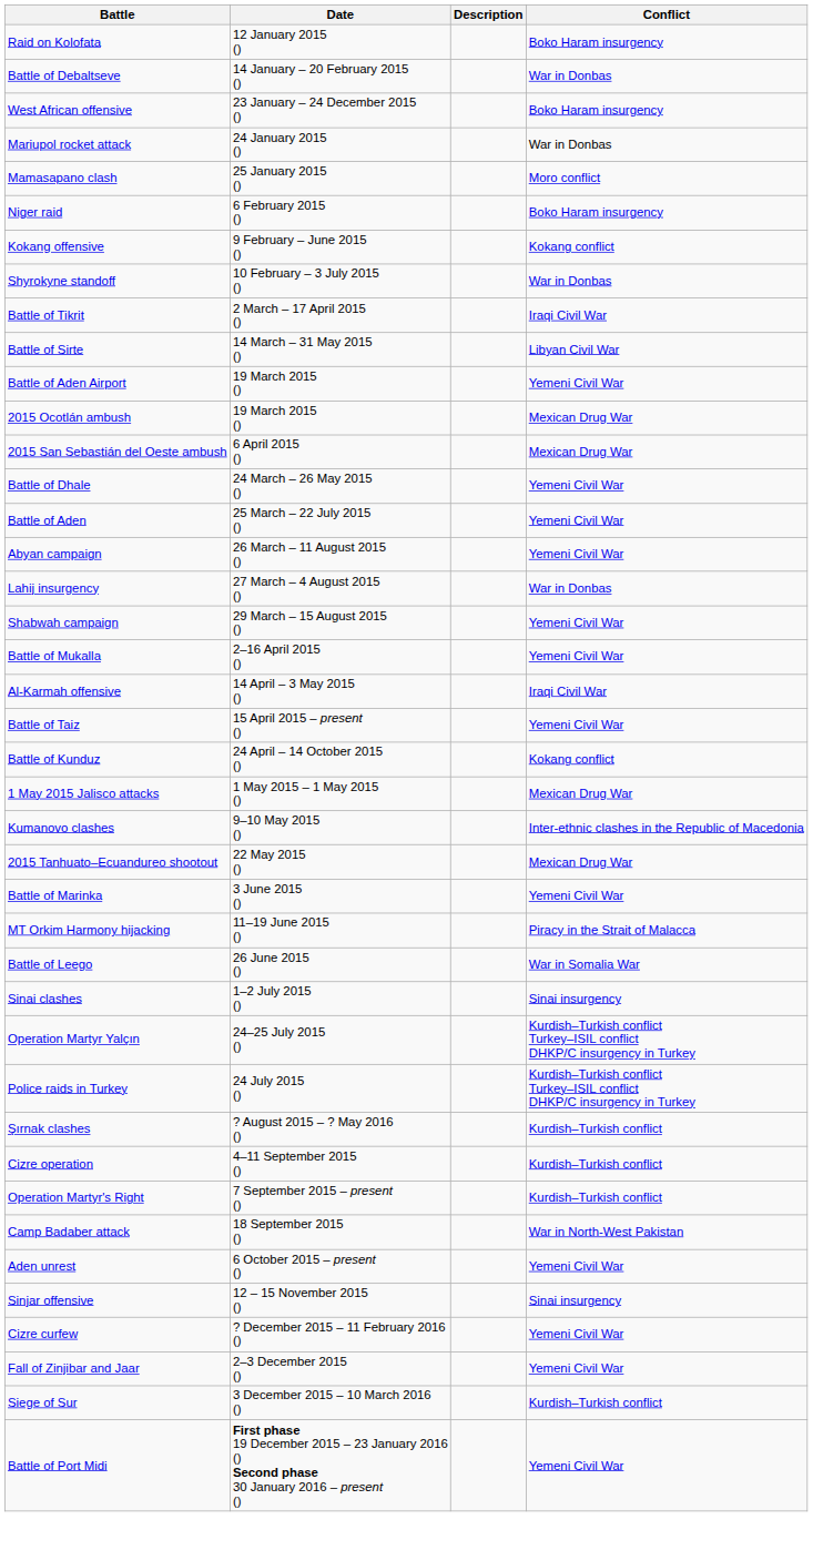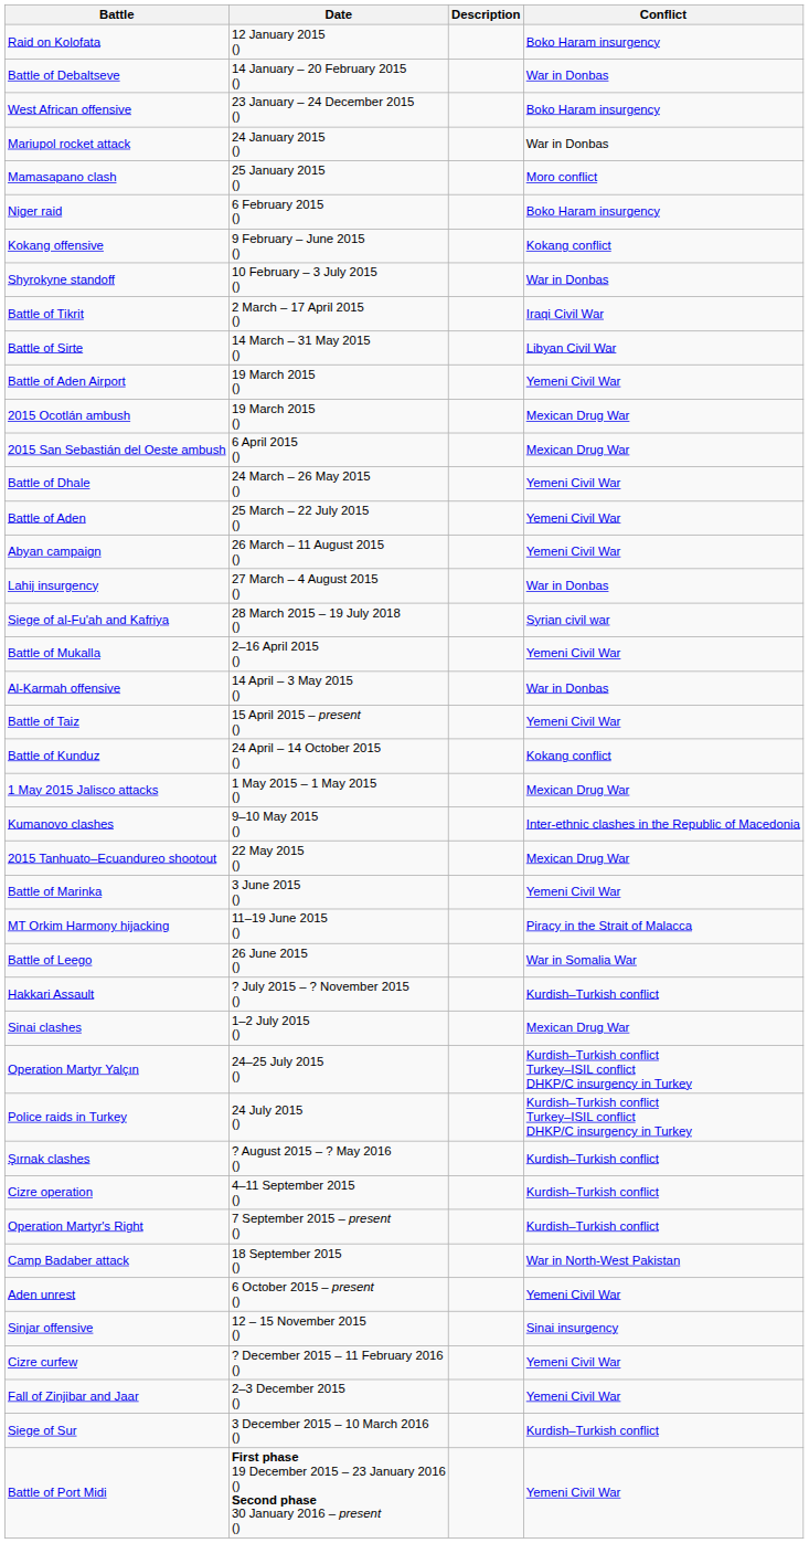 <table class="wikitable">
 <tr>
 <th>Battle</th>
 <th>Date</th>
 <th>Description</th>
 <th>Conflict</th>
 </tr>
 <tr>
 <td><a href='#'>Raid on Kolofata</a></td>
 <td>12 January 2015<br>()</td>
 <td></td>
 <td><a href='#'>Boko Haram insurgency</a></td>
 </tr>
 <tr>
 <td><a href='#'>Battle of Debaltseve</a></td>
 <td>14 January – 20 February 2015<br>()</td>
 <td></td>
 <td><a href='#'>War in Donbas</a></td>
 </tr>
 <tr>
 <td><a href='#'>West African offensive</a></td>
 <td>23 January – 24 December 2015<br>()</td>
 <td></td>
 <td><a href='#'>Boko Haram insurgency</a></td>
 </tr>
 <tr>
 <td><a href='#'>Mariupol rocket attack</a></td>
 <td>24 January 2015<br>()</td>
 <td></td>
 <td>War in Donbas</td>
 </tr>
 <tr>
 <td><a href='#'>Mamasapano clash</a></td>
 <td>25 January 2015<br>()</td>
 <td></td>
 <td><a href='#'>Moro conflict</a></td>
 </tr>
 <tr>
 <td><a href='#'>Niger raid</a></td>
 <td>6 February 2015<br>()</td>
 <td></td>
 <td><a href='#'>Boko Haram insurgency</a></td>
 </tr>
 <tr>
 <td><a href='#'>Kokang offensive</a></td>
 <td>9 February – June 2015<br>()</td>
 <td></td>
 <td><a href='#'>Kokang conflict</a></td>
 </tr>
 <tr>
 <td><a href='#'>Shyrokyne standoff</a></td>
 <td>10 February – 3 July 2015<br>()</td>
 <td></td>
 <td><a href='#'>War in Donbas</a></td>
 </tr>
 <tr>
 <td><a href='#'>Battle of Tikrit</a></td>
 <td>2 March – 17 April 2015<br>()</td>
 <td></td>
 <td><a href='#'>Iraqi Civil War</a></td>
 </tr>
 <tr>
 <td><a href='#'>Battle of Sirte</a></td>
 <td>14 March – 31 May 2015<br>()</td>
 <td></td>
 <td><a href='#'>Libyan Civil War</a></td>
 </tr>
 <tr>
 <td><a href='#'>Battle of Aden Airport</a></td>
 <td>19 March 2015<br>()</td>
 <td></td>
 <td><a href='#'>Yemeni Civil War</a></td>
 </tr>
 <tr>
 <td><a href='#'>2015 Ocotlán ambush</a></td>
 <td>19 March 2015<br>()</td>
 <td></td>
 <td><a href='#'>Mexican Drug War</a></td>
 </tr>
 <tr>
 <td><a href='#'>2015 San Sebastián del Oeste ambush</a></td>
 <td>6 April 2015<br>()</td>
 <td></td>
 <td><a href='#'>Mexican Drug War</a></td>
 </tr>
 <tr>
 <td><a href='#'>Battle of Dhale</a></td>
 <td>24 March – 26 May 2015<br>()</td>
 <td></td>
 <td><a href='#'>Yemeni Civil War</a></td>
 </tr>
 <tr>
 <td><a href='#'>Battle of Aden</a></td>
 <td>25 March – 22 July 2015<br>()</td>
 <td></td>
 <td><a href='#'>Yemeni Civil War</a></td>
 </tr>
 <tr>
 <td><a href='#'>Abyan campaign</a></td>
 <td>26 March – 11 August 2015<br>()</td>
 <td></td>
 <td><a href='#'>Yemeni Civil War</a></td>
 </tr>
 <tr>
 <td><a href='#'>Lahij insurgency</a></td>
 <td>27 March – 4 August 2015<br>()</td>
 <td></td>
 <td><a href='#'>War in Donbas</a></td>
 </tr>
 <tr>
-<td><a href='#'>Shabwah campaign</a></td>
-<td>29 March – 15 August 2015<br>()</td>
+<td><a href='#'>Siege of al-Fu'ah and Kafriya</a></td>
+<td>28 March 2015 – 19 July 2018<br>()</td>
 <td></td>
-<td><a href='#'>Yemeni Civil War</a></td>
+<td><a href='#'>Syrian civil war</a></td>
 </tr>
 <tr>
 <td><a href='#'>Battle of Mukalla</a></td>
 <td>2–16 April 2015<br>()</td>
 <td></td>
 <td><a href='#'>Yemeni Civil War</a></td>
 </tr>
 <tr>
 <td><a href='#'>Al-Karmah offensive</a></td>
 <td>14 April – 3 May 2015<br>()</td>
 <td></td>
-<td><a href='#'>Iraqi Civil War</a></td>
+<td><a href='#'>War in Donbas</a></td>
 </tr>
 <tr>
 <td><a href='#'>Battle of Taiz</a></td>
 <td>15 April 2015 – <em>present</em><br>()</td>
 <td></td>
 <td><a href='#'>Yemeni Civil War</a></td>
 </tr>
 <tr>
 <td><a href='#'>Battle of Kunduz</a></td>
 <td>24 April – 14 October 2015<br>()</td>
 <td></td>
 <td><a href='#'>Kokang conflict</a></td>
 </tr>
 <tr>
 <td><a href='#'>1 May 2015 Jalisco attacks</a></td>
 <td>1 May 2015 – 1 May 2015<br>()</td>
 <td></td>
 <td><a href='#'>Mexican Drug War</a></td>
 </tr>
 <tr>
 <td><a href='#'>Kumanovo clashes</a></td>
 <td>9–10 May 2015<br>()</td>
 <td></td>
 <td><a href='#'>Inter-ethnic clashes in the Republic of Macedonia</a></td>
 </tr>
 <tr>
 <td><a href='#'>2015 Tanhuato–Ecuandureo shootout</a></td>
 <td>22 May 2015<br>()</td>
 <td></td>
 <td><a href='#'>Mexican Drug War</a></td>
 </tr>
 <tr>
 <td><a href='#'>Battle of Marinka</a></td>
 <td>3 June 2015<br>()</td>
 <td></td>
 <td><a href='#'>Yemeni Civil War</a></td>
 </tr>
 <tr>
 <td><a href='#'>MT Orkim Harmony hijacking</a></td>
 <td>11–19 June 2015<br>()</td>
 <td></td>
 <td><a href='#'>Piracy in the Strait of Malacca</a></td>
 </tr>
 <tr>
 <td><a href='#'>Battle of Leego</a></td>
 <td>26 June 2015<br>()</td>
 <td></td>
 <td><a href='#'>War in Somalia War</a></td>
 </tr>
 <tr>
+<td><a href='#'>Hakkari Assault</a></td>
+<td>? July 2015 – ? November 2015 <br>()</td>
+<td></td>
+<td><a href='#'>Kurdish–Turkish conflict</a></td>
+</tr>
+<tr>
 <td><a href='#'>Sinai clashes</a></td>
 <td>1–2 July 2015<br>()</td>
 <td></td>
-<td><a href='#'>Sinai insurgency</a></td>
+<td><a href='#'>Mexican Drug War</a></td>
 </tr>
 <tr>
 <td><a href='#'>Operation Martyr Yalçın</a></td>
 <td>24–25 July 2015<br>()</td>
 <td></td>
 <td><a href='#'>Kurdish–Turkish conflict</a><br><a href='#'>Turkey–ISIL conflict</a><br><a href='#'>DHKP/C insurgency in Turkey</a></td>
 </tr>
 <tr>
 <td><a href='#'>Police raids in Turkey</a></td>
 <td>24 July 2015<br>()</td>
 <td></td>
 <td><a href='#'>Kurdish–Turkish conflict</a><br><a href='#'>Turkey–ISIL conflict</a><br><a href='#'>DHKP/C insurgency in Turkey</a></td>
 </tr>
 <tr>
 <td><a href='#'>Şırnak clashes</a></td>
 <td>? August 2015 – ? May 2016<br>()</td>
 <td></td>
 <td><a href='#'>Kurdish–Turkish conflict</a></td>
 </tr>
 <tr>
 <td><a href='#'>Cizre operation</a></td>
 <td>4–11 September 2015<br>()</td>
 <td></td>
 <td><a href='#'>Kurdish–Turkish conflict</a></td>
 </tr>
 <tr>
 <td><a href='#'>Operation Martyr's Right</a></td>
 <td>7 September 2015 – <em>present</em><br>()</td>
 <td></td>
 <td><a href='#'>Kurdish–Turkish conflict</a></td>
 </tr>
 <tr>
 <td><a href='#'>Camp Badaber attack</a></td>
 <td>18 September 2015<br>()</td>
 <td></td>
 <td><a href='#'>War in North-West Pakistan</a></td>
 </tr>
 <tr>
 <td><a href='#'>Aden unrest</a></td>
 <td>6 October 2015 – <em>present</em><br>()</td>
 <td></td>
 <td><a href='#'>Yemeni Civil War</a></td>
 </tr>
 <tr>
 <td><a href='#'>Sinjar offensive</a></td>
 <td>12 – 15 November 2015<br>()</td>
 <td></td>
 <td><a href='#'>Sinai insurgency</a></td>
 </tr>
 <tr>
 <td><a href='#'>Cizre curfew</a></td>
 <td>? December 2015 – 11 February 2016<br>()</td>
 <td></td>
 <td><a href='#'>Yemeni Civil War</a></td>
 </tr>
 <tr>
 <td><a href='#'>Fall of Zinjibar and Jaar</a></td>
 <td>2–3 December 2015<br>()</td>
 <td></td>
 <td><a href='#'>Yemeni Civil War</a></td>
 </tr>
 <tr>
 <td><a href='#'>Siege of Sur</a></td>
 <td>3 December 2015 – 10 March 2016<br>()</td>
 <td></td>
 <td><a href='#'>Kurdish–Turkish conflict</a></td>
 </tr>
 <tr>
 <td><a href='#'>Battle of Port Midi</a></td>
 <td><strong>First phase</strong><br>19 December 2015 – 23 January 2016<br>()<br> <strong>Second phase</strong><br>30 January 2016 – <em>present</em><br>()</td>
 <td></td>
 <td><a href='#'>Yemeni Civil War</a></td>
 </tr>
 </table>
